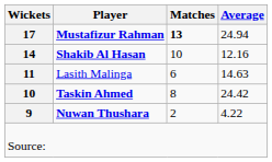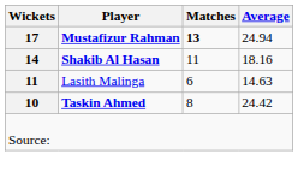 <table class="wikitable">
 <tr>
 <th align="center"><strong>Wickets</strong></th>
 <th align="center"><strong>Player</strong></th>
 <th align="center"><strong>Matches</strong></th>
 <th align="center"><strong><a href='#'>Average</a></strong></th>
 </tr>
 <tr>
 <th>17</th>
 <td> <strong><a href='#'>Mustafizur Rahman</a></strong></td>
 <td><strong>13</strong></td>
 <td>24.94</td>
 </tr>
 <tr>
 <th>14</th>
 <td> <strong><a href='#'>Shakib Al Hasan</a></strong></td>
-<td>10</td>
-<td>12.16</td>
+<td>11</td>
+<td>18.16</td>
 </tr>
 <tr>
 <th>11</th>
 <td> <a href='#'>Lasith Malinga</a></td>
 <td>6</td>
 <td>14.63</td>
 </tr>
 <tr>
 <th>10</th>
 <td> <strong><a href='#'>Taskin Ahmed</a></strong></td>
 <td>8</td>
 <td>24.42</td>
 </tr>
 <tr>
-<th>9</th>
-<td> <strong><a href='#'>Nuwan Thushara</a></strong></td>
-<td>2</td>
-<td>4.22</td>
-</tr>
-<tr>
 <td colspan="4"><br>Source:</td>
 </tr>
 </table>
